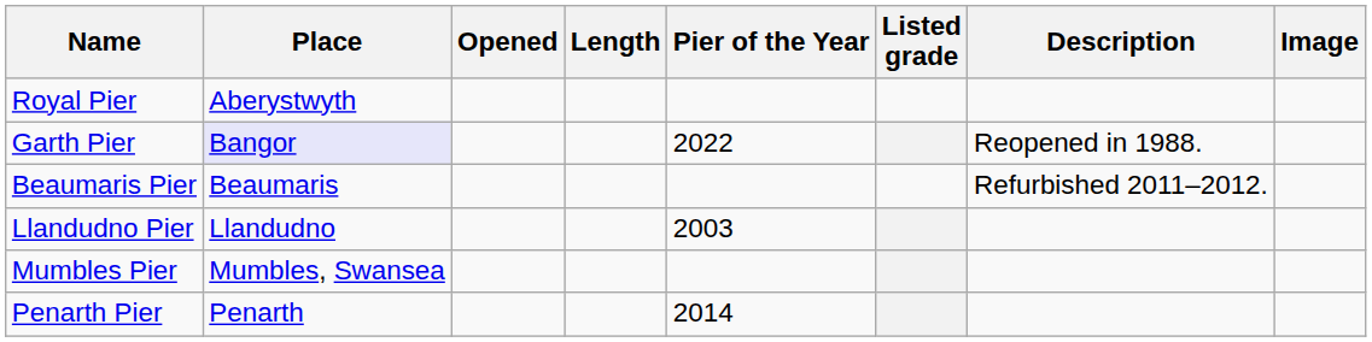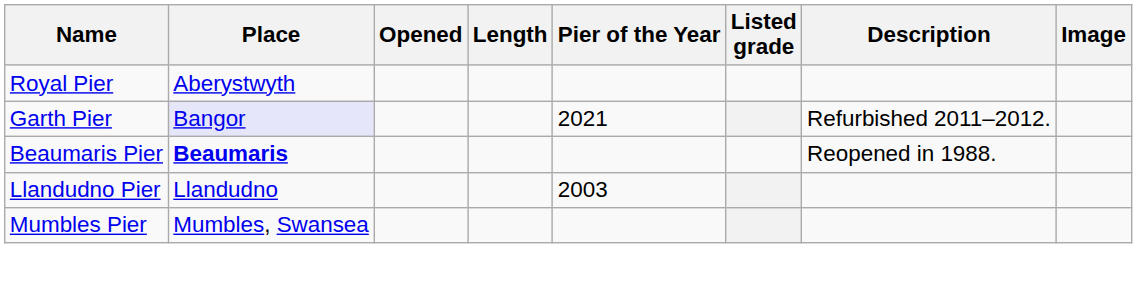 <table class="wikitable sortable toptextcells">
 <tr>
 <th>Name</th>
 <th>Place</th>
 <th>Opened</th>
 <th>Length</th>
 <th>Pier of the Year</th>
 <th>Listed<br>grade</th>
 <th class="unsortable">Description</th>
 <th class="unsortable">Image</th>
 </tr>
 <tr>
 <td><a href='#'>Royal Pier</a></td>
 <td><a href='#'>Aberystwyth</a></td>
 <td></td>
 <td></td>
 <td></td>
 <td></td>
 <td></td>
 <td></td>
 </tr>
 <tr>
 <td><a href='#'>Garth Pier</a></td>
 <td style="background: lavender;"><a href='#'>Bangor</a></td>
 <td></td>
 <td></td>
-<td>2022</td>
+<td>2021</td>
 <th></th>
-<td>Reopened in 1988.</td>
+<td>Refurbished 2011–2012.</td>
 <td></td>
 </tr>
 <tr>
 <td><a href='#'>Beaumaris Pier</a></td>
-<td><a href='#'>Beaumaris</a></td>
+<td><strong><a href='#'>Beaumaris</a></strong></td>
 <td></td>
 <td></td>
 <td></td>
 <td></td>
-<td>Refurbished 2011–2012.</td>
+<td>Reopened in 1988.</td>
 <td></td>
 </tr>
 <tr>
 <td><a href='#'>Llandudno Pier</a></td>
 <td><a href='#'>Llandudno</a></td>
 <td></td>
 <td></td>
 <td>2003</td>
 <th></th>
 <td></td>
 <td></td>
 </tr>
 <tr>
 <td><a href='#'>Mumbles Pier</a></td>
 <td><a href='#'>Mumbles</a>, <a href='#'>Swansea</a></td>
 <td></td>
 <td></td>
 <td></td>
 <th></th>
 <td></td>
 <td></td>
 </tr>
-<tr>
-<td><a href='#'>Penarth Pier</a></td>
-<td><a href='#'>Penarth</a></td>
-<td></td>
-<td></td>
-<td>2014</td>
-<th></th>
-<td></td>
-<td></td>
-</tr>
 </table>
